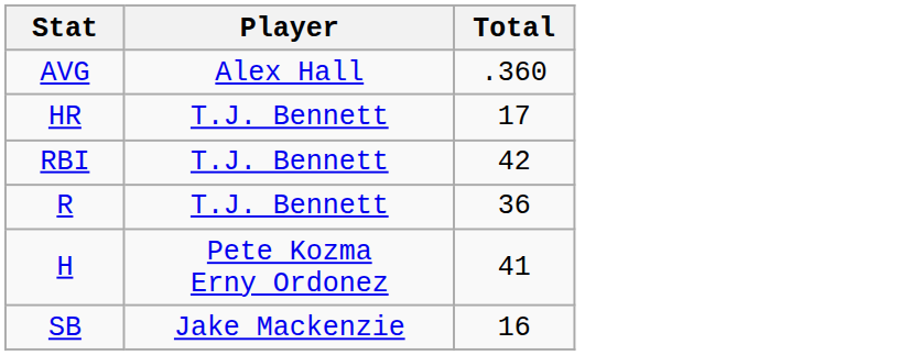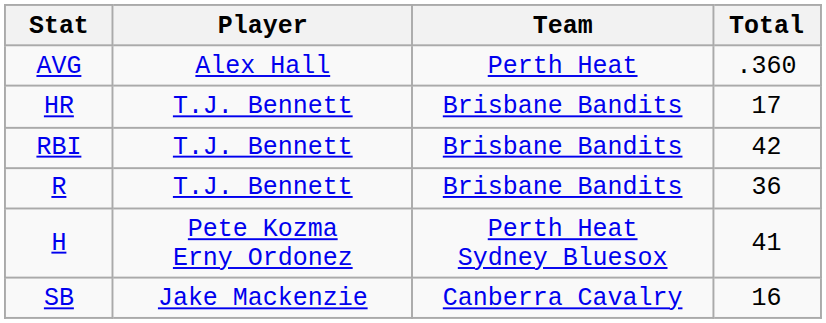 <table class="wikitable" style="text-align:center;">
 <tr>
 <th scope="col" width=50>Stat</th>
 <th scope="col" width=150>Player</th>
+<th scope="col" width=150>Team</th>
 <th scope="col" width=50>Total</th>
 </tr>
 <tr>
 <td><a href='#'>AVG</a></td>
 <td><a href='#'>Alex Hall</a></td>
+<td><a href='#'>Perth Heat</a></td>
 <td>.360</td>
 </tr>
 <tr>
 <td><a href='#'>HR</a></td>
 <td><a href='#'>T.J. Bennett</a></td>
+<td><a href='#'>Brisbane Bandits</a></td>
 <td>17</td>
 </tr>
 <tr>
 <td><a href='#'>RBI</a></td>
 <td><a href='#'>T.J. Bennett</a></td>
+<td><a href='#'>Brisbane Bandits</a></td>
 <td>42</td>
 </tr>
 <tr>
 <td><a href='#'>R</a></td>
 <td><a href='#'>T.J. Bennett</a></td>
+<td><a href='#'>Brisbane Bandits</a></td>
 <td>36</td>
 </tr>
 <tr>
 <td><a href='#'>H</a></td>
 <td><a href='#'>Pete Kozma</a><br> <a href='#'>Erny Ordonez</a></td>
+<td><a href='#'>Perth Heat</a><br> <a href='#'>Sydney Bluesox</a></td>
 <td>41</td>
 </tr>
 <tr>
 <td><a href='#'>SB</a></td>
 <td><a href='#'>Jake Mackenzie</a></td>
+<td><a href='#'>Canberra Cavalry</a></td>
 <td>16</td>
 </tr>
 </table>
